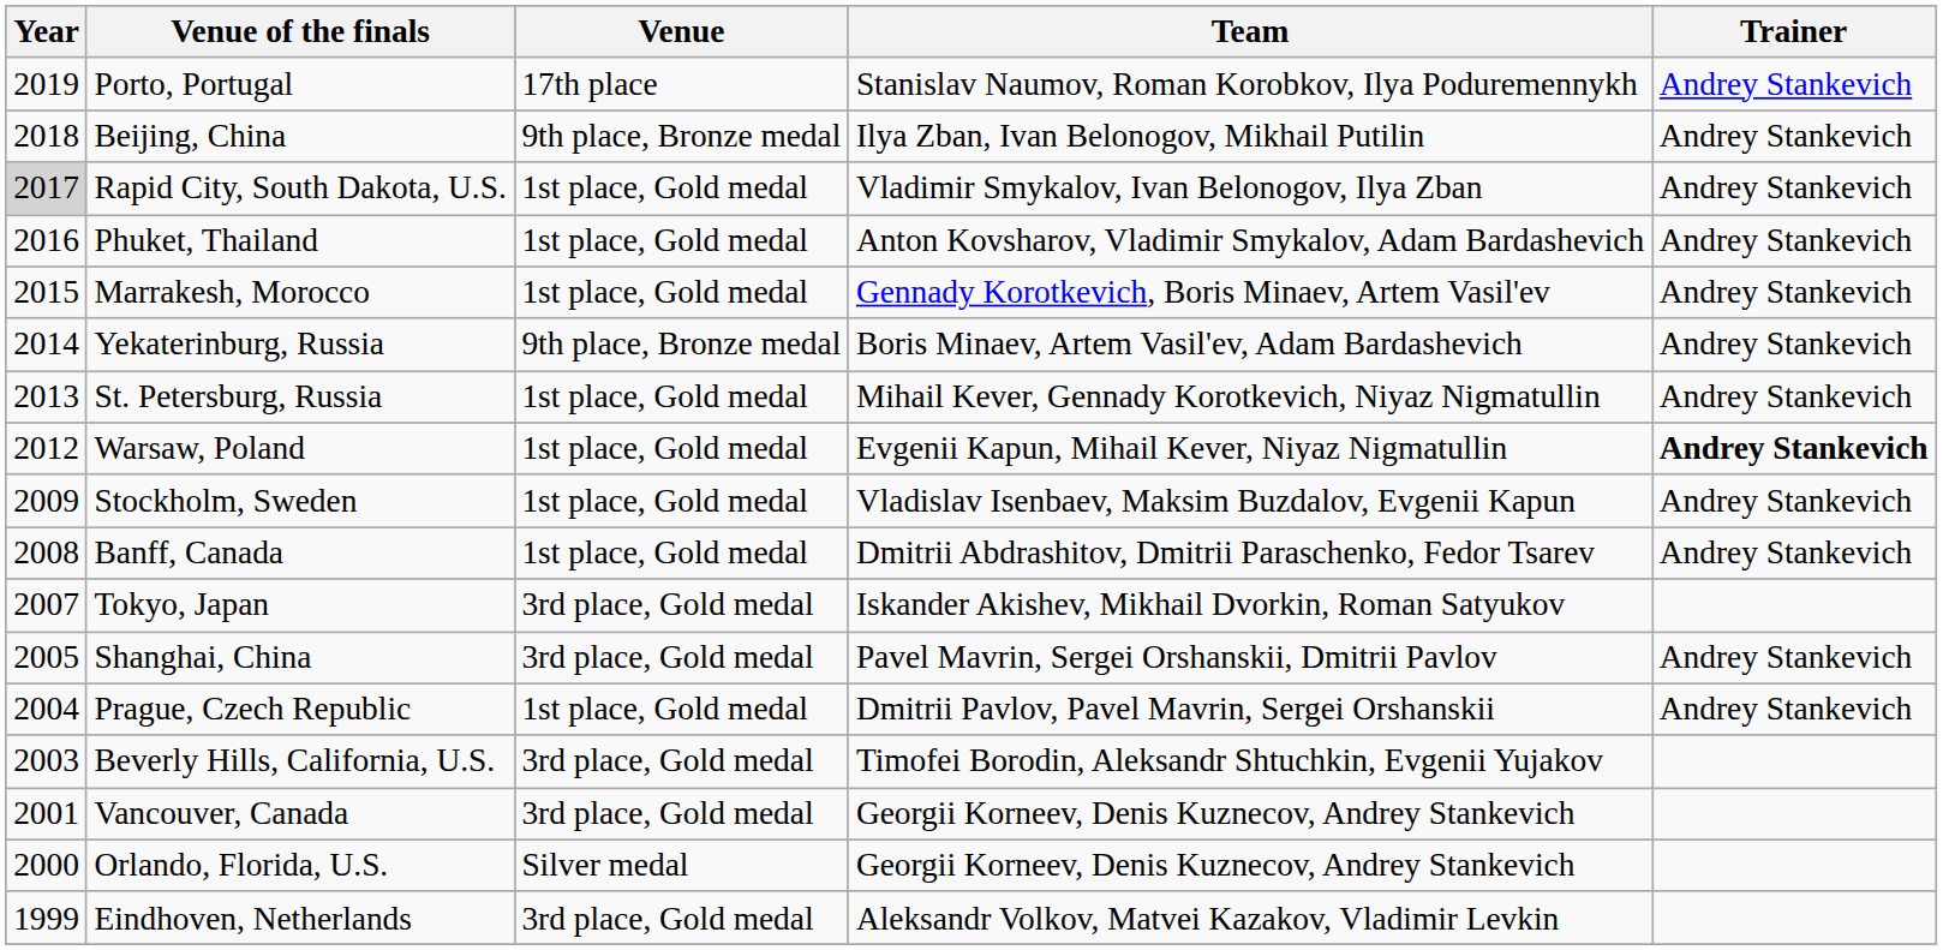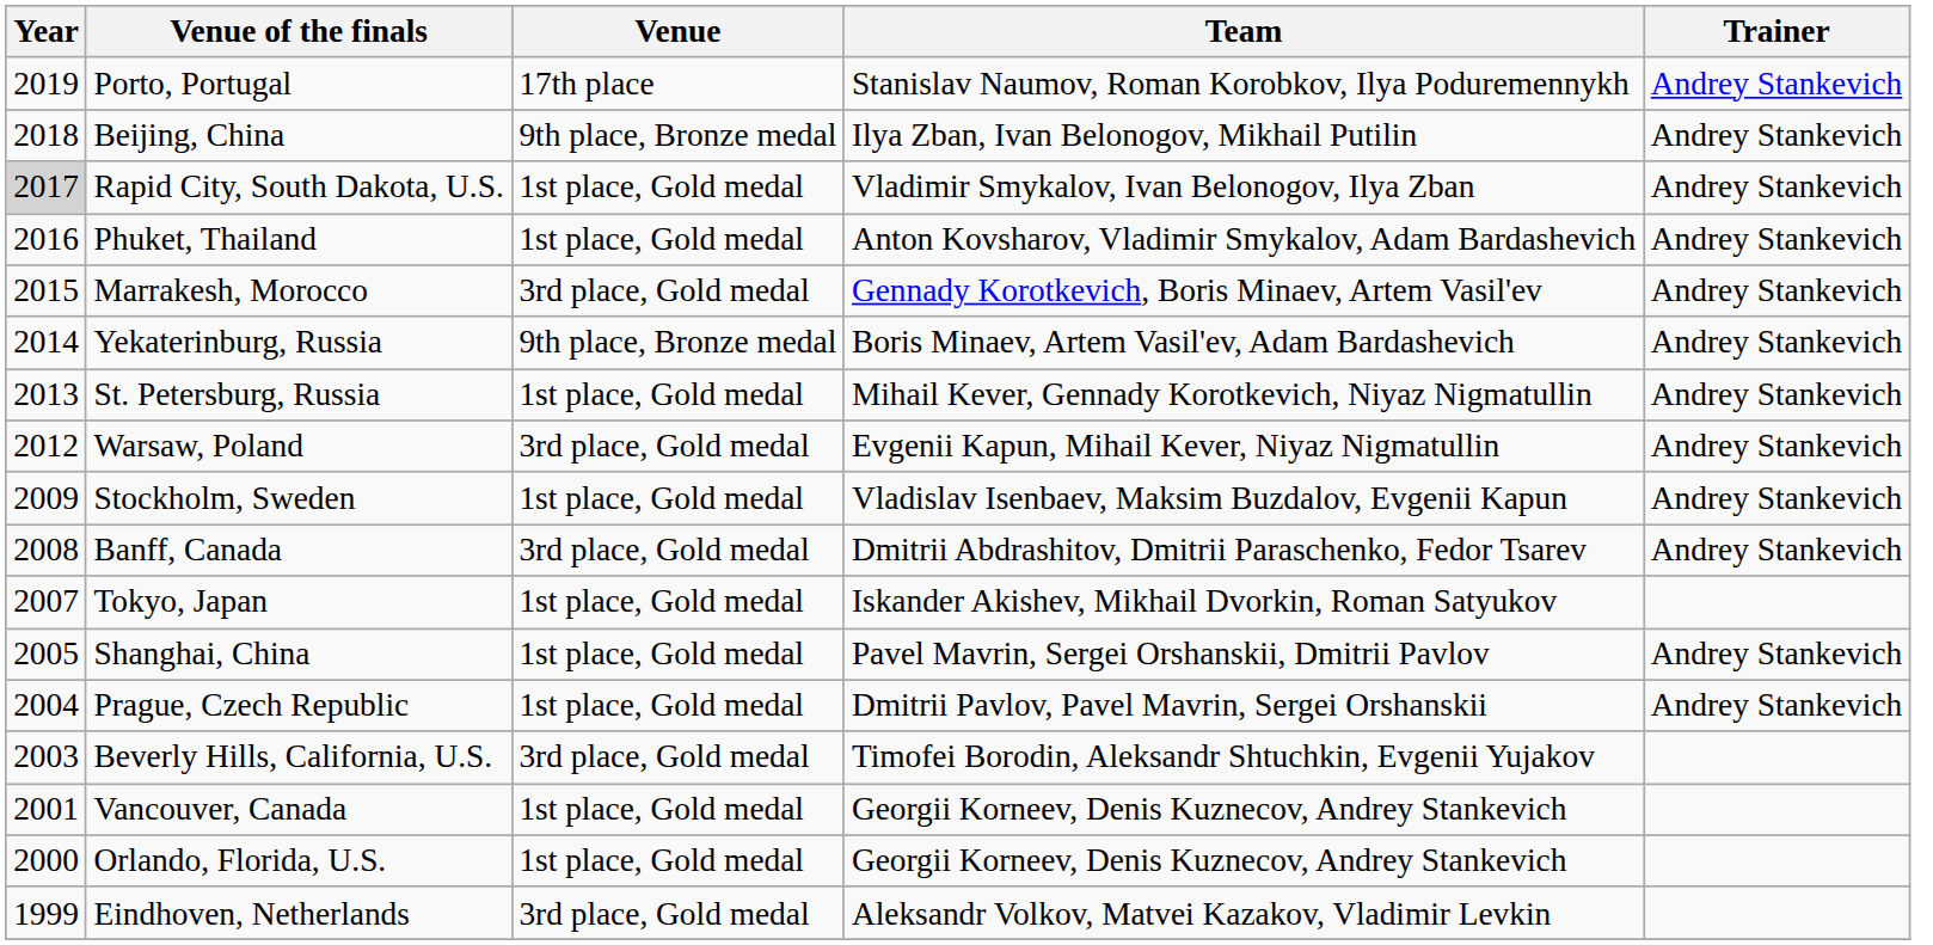 <table class="wikitable">
 <tr>
 <th>Year</th>
 <th>Venue of the finals</th>
 <th>Venue</th>
 <th>Team</th>
 <th>Trainer</th>
 </tr>
 <tr>
 <td>2019</td>
 <td>Porto, Portugal</td>
 <td>17th place</td>
 <td>Stanislav Naumov, Roman Korobkov, Ilya Poduremennykh</td>
 <td><a href='#'>Andrey Stankevich</a></td>
 </tr>
 <tr>
 <td>2018</td>
 <td>Beijing, China</td>
 <td>9th place, Bronze medal</td>
 <td>Ilya Zban, Ivan Belonogov, Mikhail Putilin</td>
 <td>Andrey Stankevich</td>
 </tr>
 <tr>
 <td style="background: lightgrey;">2017</td>
 <td>Rapid City, South Dakota, U.S.</td>
 <td>1st place, Gold medal</td>
 <td>Vladimir Smykalov, Ivan Belonogov, Ilya Zban</td>
 <td>Andrey Stankevich</td>
 </tr>
 <tr>
 <td>2016</td>
 <td>Phuket, Thailand</td>
 <td>1st place, Gold medal</td>
 <td>Anton Kovsharov, Vladimir Smykalov, Adam Bardashevich</td>
 <td>Andrey Stankevich</td>
 </tr>
 <tr>
 <td>2015</td>
 <td>Marrakesh, Morocco</td>
-<td>1st place, Gold medal</td>
+<td>3rd place, Gold medal</td>
 <td><a href='#'>Gennady Korotkevich</a>, Boris Minaev, Artem Vasil'ev</td>
 <td>Andrey Stankevich</td>
 </tr>
 <tr>
 <td>2014</td>
 <td>Yekaterinburg, Russia</td>
 <td>9th place, Bronze medal</td>
 <td>Boris Minaev, Artem Vasil'ev, Adam Bardashevich</td>
 <td>Andrey Stankevich</td>
 </tr>
 <tr>
 <td>2013</td>
 <td>St. Petersburg, Russia</td>
 <td>1st place, Gold medal</td>
 <td>Mihail Kever, Gennady Korotkevich, Niyaz Nigmatullin</td>
 <td>Andrey Stankevich</td>
 </tr>
 <tr>
 <td>2012</td>
 <td>Warsaw, Poland</td>
-<td>1st place, Gold medal</td>
+<td>3rd place, Gold medal</td>
 <td>Evgenii Kapun, Mihail Kever, Niyaz Nigmatullin</td>
-<td><strong>Andrey Stankevich</strong></td>
+<td>Andrey Stankevich</td>
 </tr>
 <tr>
 <td>2009</td>
 <td>Stockholm, Sweden</td>
 <td>1st place, Gold medal</td>
 <td>Vladislav Isenbaev, Maksim Buzdalov, Evgenii Kapun</td>
 <td>Andrey Stankevich</td>
 </tr>
 <tr>
 <td>2008</td>
 <td>Banff, Canada</td>
-<td>1st place, Gold medal</td>
+<td>3rd place, Gold medal</td>
 <td>Dmitrii Abdrashitov, Dmitrii Paraschenko, Fedor Tsarev</td>
 <td>Andrey Stankevich</td>
 </tr>
 <tr>
 <td>2007</td>
 <td>Tokyo, Japan</td>
-<td>3rd place, Gold medal</td>
+<td>1st place, Gold medal</td>
 <td>Iskander Akishev, Mikhail Dvorkin, Roman Satyukov</td>
 <td></td>
 </tr>
 <tr>
 <td>2005</td>
 <td>Shanghai, China</td>
-<td>3rd place, Gold medal</td>
+<td>1st place, Gold medal</td>
 <td>Pavel Mavrin, Sergei Orshanskii, Dmitrii Pavlov</td>
 <td>Andrey Stankevich</td>
 </tr>
 <tr>
 <td>2004</td>
 <td>Prague, Czech Republic</td>
 <td>1st place, Gold medal</td>
 <td>Dmitrii Pavlov, Pavel Mavrin, Sergei Orshanskii</td>
 <td>Andrey Stankevich</td>
 </tr>
 <tr>
 <td>2003</td>
 <td>Beverly Hills, California, U.S.</td>
 <td>3rd place, Gold medal</td>
 <td>Timofei Borodin, Aleksandr Shtuchkin, Evgenii Yujakov</td>
 <td></td>
 </tr>
 <tr>
 <td>2001</td>
 <td>Vancouver, Canada</td>
-<td>3rd place, Gold medal</td>
+<td>1st place, Gold medal</td>
 <td>Georgii Korneev, Denis Kuznecov, Andrey Stankevich</td>
 <td></td>
 </tr>
 <tr>
 <td>2000</td>
 <td>Orlando, Florida, U.S.</td>
-<td>Silver medal</td>
+<td>1st place, Gold medal</td>
 <td>Georgii Korneev, Denis Kuznecov, Andrey Stankevich</td>
 <td></td>
 </tr>
 <tr>
 <td>1999</td>
 <td>Eindhoven, Netherlands</td>
 <td>3rd place, Gold medal</td>
 <td>Aleksandr Volkov, Matvei Kazakov, Vladimir Levkin</td>
 <td></td>
 </tr>
 <tr>
 </tr>
 </table>
